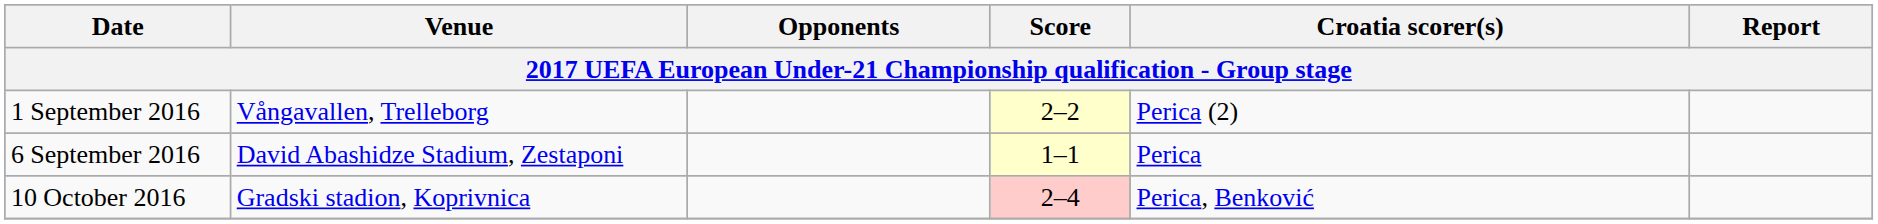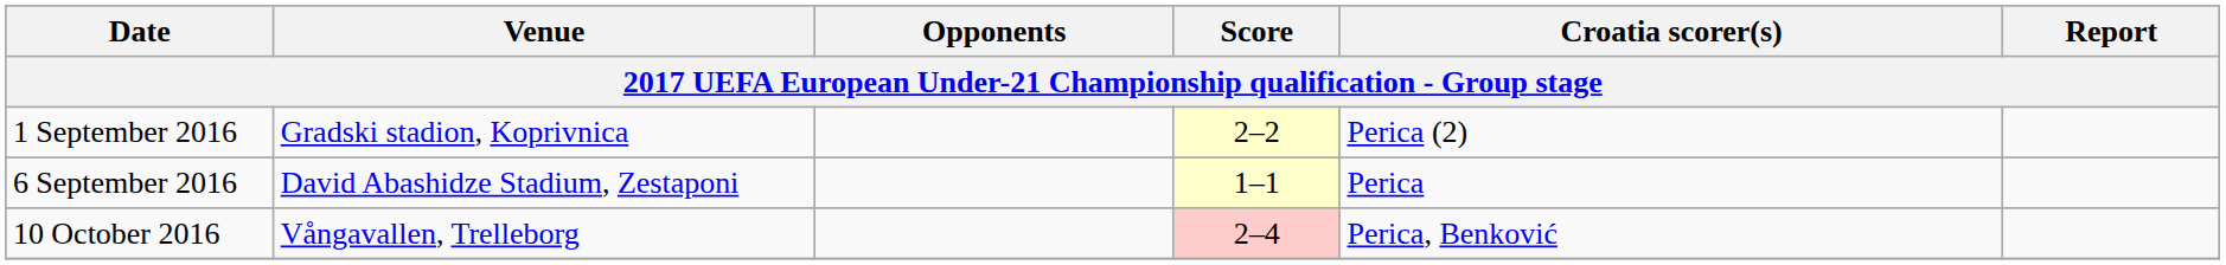 <table class="wikitable" style="font-size:95%;">
 <tr>
 <th width=125>Date</th>
 <th width=260>Venue</th>
 <th width=170>Opponents</th>
 <th width= 75>Score</th>
 <th width=320>Croatia scorer(s)</th>
 <th width=100>Report</th>
 </tr>
 <tr>
 <th colspan=7><a href='#'>2017 UEFA European Under-21 Championship qualification - Group stage</a></th>
 </tr>
 <tr>
 <td>1 September 2016</td>
-<td><a href='#'>Vångavallen</a>, <a href='#'>Trelleborg</a></td>
+<td><a href='#'>Gradski stadion</a>, <a href='#'>Koprivnica</a></td>
 <td></td>
 <td align=center bgcolor=#FFFFCC>2–2</td>
 <td><a href='#'>Perica</a> (2)</td>
 <td></td>
 </tr>
 <tr>
 <td>6 September 2016</td>
 <td><a href='#'>David Abashidze Stadium</a>, <a href='#'>Zestaponi</a></td>
 <td></td>
 <td align=center bgcolor=#FFFFCC>1–1</td>
 <td><a href='#'>Perica</a></td>
 <td></td>
 </tr>
 <tr>
 <td>10 October 2016</td>
-<td><a href='#'>Gradski stadion</a>, <a href='#'>Koprivnica</a></td>
+<td><a href='#'>Vångavallen</a>, <a href='#'>Trelleborg</a></td>
 <td></td>
 <td align=center bgcolor=#FFCCCC>2–4</td>
 <td><a href='#'>Perica</a>, <a href='#'>Benković</a></td>
 <td></td>
 </tr>
 <tr>
 </tr>
 </table>
